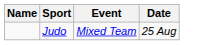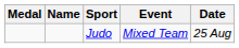 <table class="wikitable sortable" style="font-size:90%">
 <tr>
+<th>Medal</th>
 <th>Name</th>
 <th>Sport</th>
 <th>Event</th>
 <th>Date</th>
 </tr>
 <tr>
 <td><em></em></td>
+<td><em></em></td>
 <td><em><a href='#'>Judo</a></em></td>
 <td><em><a href='#'>Mixed Team</a></em></td>
 <td><em>25 Aug</em></td>
 </tr>
 </table>
